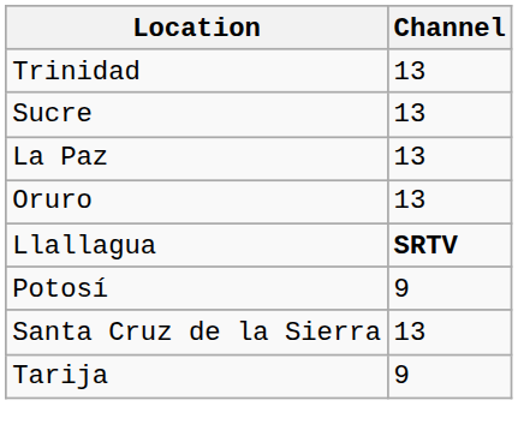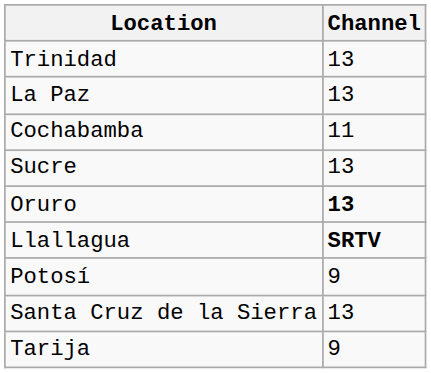 <table class="wikitable sortable">
 <tr>
 <th>Location</th>
 <th>Channel</th>
 </tr>
 <tr>
 <td>Trinidad</td>
 <td>13</td>
 </tr>
 <tr>
+<td>La Paz</td>
+<td>13</td>
+</tr>
+<tr>
+<td>Cochabamba</td>
+<td>11</td>
+</tr>
+<tr>
 <td>Sucre</td>
 <td>13</td>
 </tr>
 <tr>
-<td>La Paz</td>
-<td>13</td>
-</tr>
-<tr>
 <td>Oruro</td>
-<td>13</td>
+<td><strong>13</strong></td>
 </tr>
 <tr>
 <td>Llallagua</td>
 <td><strong>SRTV</strong></td>
 </tr>
 <tr>
 <td>Potosí</td>
 <td>9</td>
 </tr>
 <tr>
 <td>Santa Cruz de la Sierra</td>
 <td>13</td>
 </tr>
 <tr>
 <td>Tarija</td>
 <td>9</td>
 </tr>
 </table>
